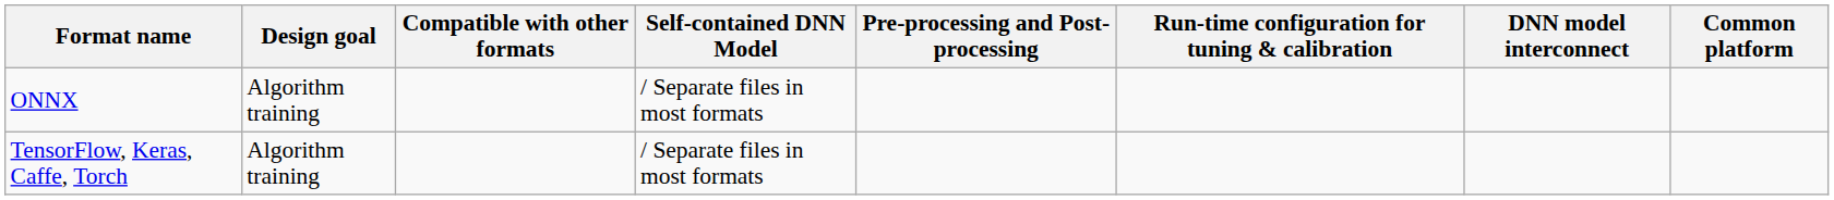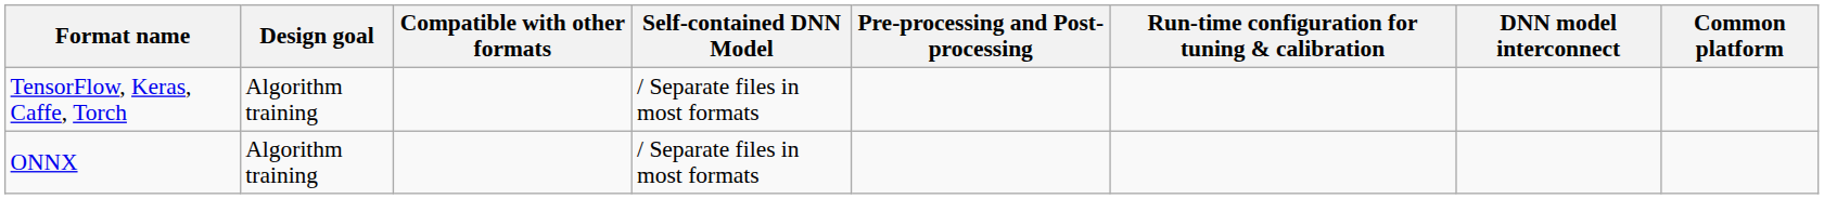 <table class="wikitable">
 <tr>
 <th>Format name</th>
 <th>Design goal</th>
 <th>Compatible with other formats</th>
 <th>Self-contained DNN Model</th>
 <th>Pre-processing and Post-processing</th>
 <th>Run-time configuration for tuning & calibration</th>
 <th>DNN model interconnect</th>
 <th>Common platform</th>
 </tr>
 <tr>
+<td><a href='#'>TensorFlow</a>, <a href='#'>Keras</a>, <a href='#'>Caffe</a>, <a href='#'>Torch</a></td>
+<td>Algorithm training</td>
+<td></td>
+<td> / Separate files in most formats</td>
+<td></td>
+<td></td>
+<td></td>
+<td></td>
+</tr>
+<tr>
 <td><a href='#'>ONNX</a></td>
 <td>Algorithm training</td>
 <td></td>
 <td> / Separate files in most formats</td>
 <td></td>
 <td></td>
 <td></td>
 <td></td>
 </tr>
-<tr>
-<td><a href='#'>TensorFlow</a>, <a href='#'>Keras</a>, <a href='#'>Caffe</a>, <a href='#'>Torch</a></td>
-<td>Algorithm training</td>
-<td></td>
-<td> / Separate files in most formats</td>
-<td></td>
-<td></td>
-<td></td>
-<td></td>
-</tr>
 </table>
